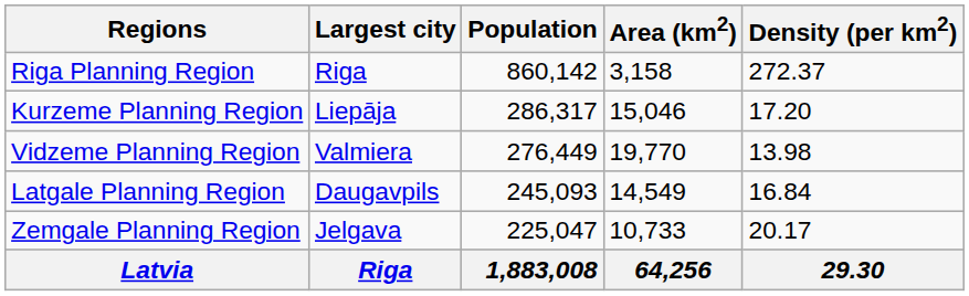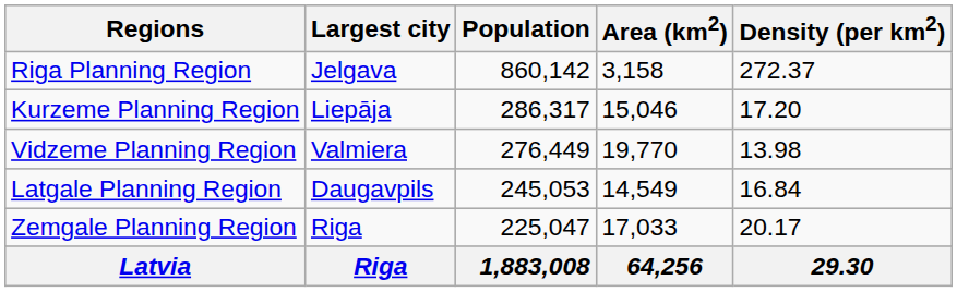 <table class="sortable wikitable" style="text-align:left; font-size:90%">
 <tr style="font-size:100%; text-align:left">
 <th>Regions</th>
 <th>Largest city</th>
 <th>Population</th>
 <th>Area (km<sup>2</sup>)</th>
 <th>Density (per km<sup>2</sup>)</th>
 </tr>
 <tr>
 <td><a href='#'>Riga Planning Region</a></td>
-<td><a href='#'>Riga</a></td>
+<td><a href='#'>Jelgava</a></td>
 <td style="text-align:right">860,142</td>
 <td>3,158</td>
 <td>272.37</td>
 </tr>
 <tr>
 <td><a href='#'>Kurzeme Planning Region</a></td>
 <td><a href='#'>Liepāja</a></td>
 <td style="text-align:right">286,317</td>
 <td>15,046</td>
 <td>17.20</td>
 </tr>
 <tr>
 <td><a href='#'>Vidzeme Planning Region</a></td>
 <td><a href='#'>Valmiera</a></td>
 <td style="text-align:right">276,449</td>
 <td>19,770</td>
 <td>13.98</td>
 </tr>
 <tr>
 <td><a href='#'>Latgale Planning Region</a></td>
 <td><a href='#'>Daugavpils</a></td>
-<td style="text-align:right">245,093</td>
+<td style="text-align:right">245,053</td>
 <td>14,549</td>
 <td>16.84</td>
 </tr>
 <tr>
 <td><a href='#'>Zemgale Planning Region</a></td>
-<td><a href='#'>Jelgava</a></td>
+<td><a href='#'>Riga</a></td>
 <td style="text-align:right">225,047</td>
-<td>10,733</td>
+<td>17,033</td>
 <td>20.17</td>
 </tr>
 <tr>
 <th><em><a href='#'>Latvia</a></em></th>
 <th><em><a href='#'>Riga</a></em></th>
 <th style="text-align:right"><em>1,883,008</em></th>
 <th><em>64,256</em></th>
 <th><em>29.30</em></th>
 </tr>
 </table>
